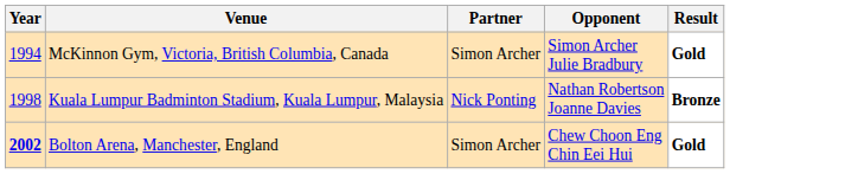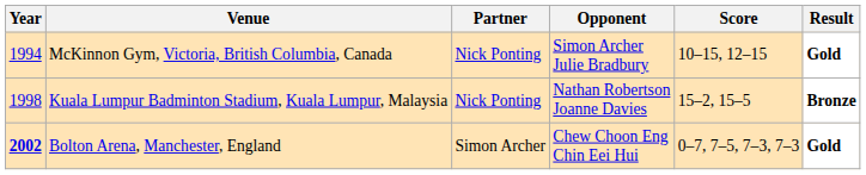 <table class="sortable wikitable" style="font-size: 90%;">
 <tr>
 <th>Year</th>
 <th>Venue</th>
 <th>Partner</th>
 <th>Opponent</th>
+<th>Score</th>
 <th>Result</th>
 </tr>
 <tr style="background:#FFE4B5">
 <td align="center"><a href='#'>1994</a></td>
 <td align="left">McKinnon Gym, <a href='#'>Victoria, British Columbia</a>, Canada</td>
-<td align="left"> Simon Archer</td>
+<td align="left"> <a href='#'>Nick Ponting</a></td>
 <td align="left"> <a href='#'>Simon Archer</a><br> <a href='#'>Julie Bradbury</a></td>
+<td align="left">10–15, 12–15</td>
 <td style="text-align:left; background:white"> <strong>Gold</strong></td>
 </tr>
 <tr style="background:#FFE4B5">
 <td align="center"><a href='#'>1998</a></td>
 <td align="left"><a href='#'>Kuala Lumpur Badminton Stadium</a>, <a href='#'>Kuala Lumpur</a>, Malaysia</td>
 <td align="left"> <a href='#'>Nick Ponting</a></td>
 <td align="left"> <a href='#'>Nathan Robertson</a><br> <a href='#'>Joanne Davies</a></td>
+<td align="left">15–2, 15–5</td>
 <td style="text-align:left; background:white"> <strong>Bronze</strong></td>
 </tr>
 <tr style="background:#FFE4B5">
 <td align="center"><strong><a href='#'>2002</a></strong></td>
 <td align="left"><a href='#'>Bolton Arena</a>, <a href='#'>Manchester</a>, England</td>
 <td align="left"> Simon Archer</td>
 <td align="left"> <a href='#'>Chew Choon Eng</a><br> <a href='#'>Chin Eei Hui</a></td>
+<td align="left">0–7, 7–5, 7–3, 7–3</td>
 <td style="text-align:left; background:white"> <strong>Gold</strong></td>
 </tr>
 </table>
